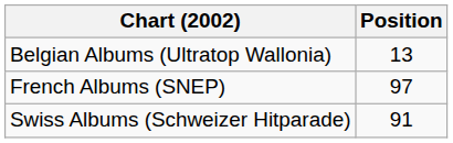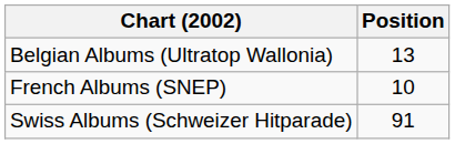 <table class="wikitable sortable">
 <tr>
 <th>Chart (2002)</th>
 <th>Position</th>
 </tr>
 <tr>
 <td align="left">Belgian Albums (Ultratop Wallonia)</td>
 <td align="center">13</td>
 </tr>
 <tr>
 <td align="left">French Albums (SNEP)</td>
-<td align="center">97</td>
+<td align="center">10</td>
 </tr>
 <tr>
 <td align="left">Swiss Albums (Schweizer Hitparade)</td>
 <td align="center">91</td>
 </tr>
 </table>
